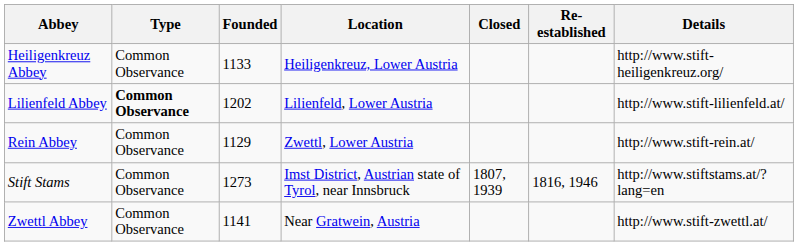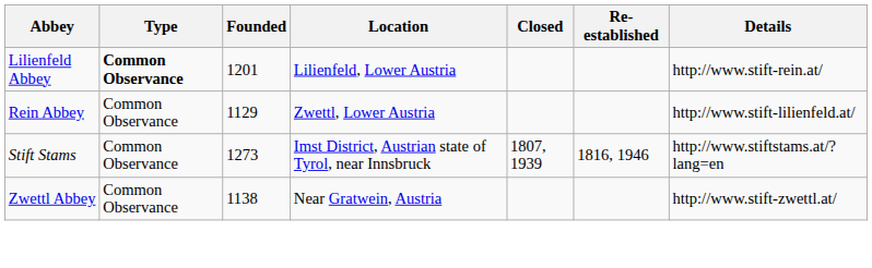 <table class="wikitable">
 <tr>
 <th>Abbey</th>
 <th>Type</th>
 <th>Founded</th>
 <th>Location</th>
 <th>Closed</th>
 <th>Re-established</th>
 <th>Details</th>
 </tr>
 <tr>
-<td><a href='#'>Heiligenkreuz Abbey</a></td>
-<td>Common Observance</td>
-<td>1133</td>
-<td><a href='#'>Heiligenkreuz, Lower Austria</a></td>
-<td></td>
-<td></td>
-<td>http://www.stift-heiligenkreuz.org/</td>
-</tr>
-<tr>
 <td><a href='#'>Lilienfeld Abbey</a></td>
 <td><strong>Common Observance</strong></td>
-<td>1202</td>
+<td>1201</td>
 <td><a href='#'>Lilienfeld</a>, <a href='#'>Lower Austria</a></td>
 <td></td>
 <td></td>
-<td>http://www.stift-lilienfeld.at/</td>
+<td>http://www.stift-rein.at/</td>
 </tr>
 <tr>
 <td><a href='#'>Rein Abbey</a></td>
 <td>Common Observance</td>
 <td>1129</td>
 <td><a href='#'>Zwettl</a>, <a href='#'>Lower Austria</a></td>
 <td></td>
 <td></td>
-<td>http://www.stift-rein.at/</td>
+<td>http://www.stift-lilienfeld.at/</td>
 </tr>
 <tr>
 <td><em>Stift Stams</em></td>
 <td>Common Observance</td>
 <td>1273</td>
 <td><a href='#'>Imst District</a>, <a href='#'>Austrian</a> state of <a href='#'>Tyrol</a>, near Innsbruck</td>
 <td>1807, 1939</td>
 <td>1816, 1946</td>
 <td>http://www.stiftstams.at/?lang=en</td>
 </tr>
 <tr>
 <td><a href='#'>Zwettl Abbey</a></td>
 <td>Common Observance</td>
-<td>1141</td>
+<td>1138</td>
 <td>Near <a href='#'>Gratwein</a>, <a href='#'>Austria</a></td>
 <td></td>
 <td></td>
 <td>http://www.stift-zwettl.at/</td>
 </tr>
 </table>
